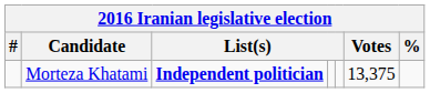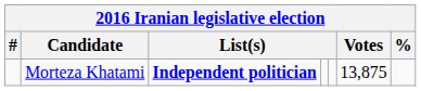 <table class=wikitable style=text-align:left>
 <tr>
 <th colspan="7" align=center><a href='#'>2016 Iranian legislative election</a></th>
 </tr>
 <tr>
 <th>#</th>
 <th>Candidate</th>
 <th colspan="3">List(s)</th>
 <th>Votes</th>
 <th>%</th>
 </tr>
 <tr>
 <td></td>
 <td><a href='#'>Morteza Khatami</a></td>
 <td><strong><a href='#'>Independent politician</a></strong></td>
 <td></td>
 <td></td>
-<td>13,375</td>
+<td>13,875</td>
 <td></td>
 </tr>
 </table>
